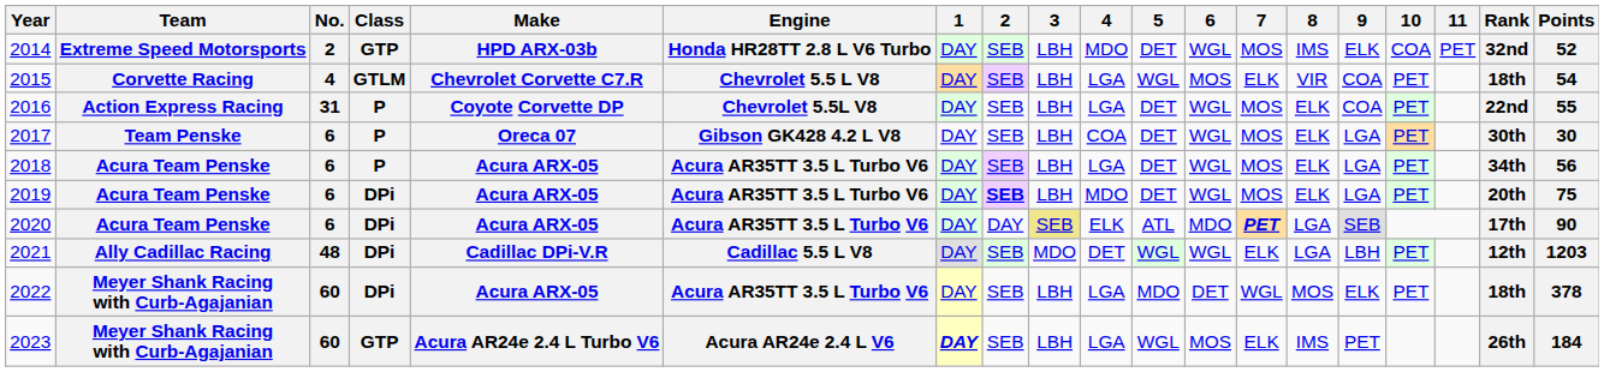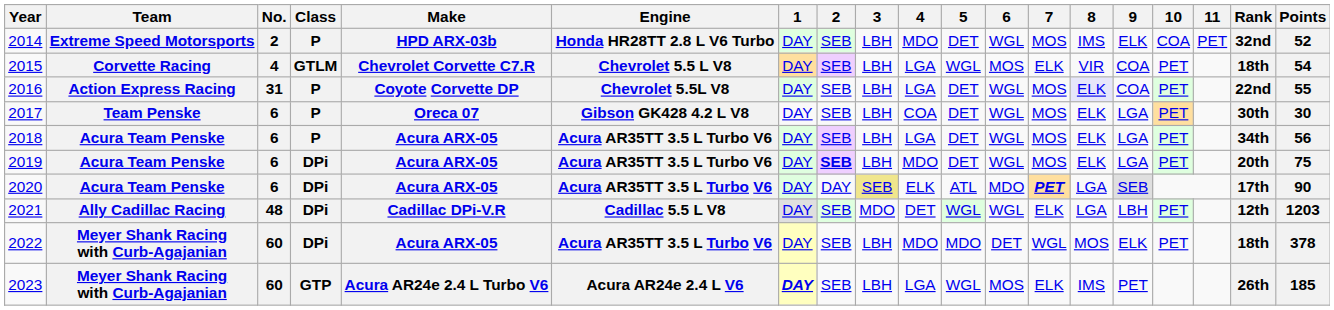 <table class="wikitable" style="text-align:center; font-size:85%;">
 <tr>
 <th>Year</th>
 <th>Team</th>
 <th>No.</th>
 <th>Class</th>
 <th>Make</th>
 <th>Engine</th>
 <th>1</th>
 <th>2</th>
 <th>3</th>
 <th>4</th>
 <th>5</th>
 <th>6</th>
 <th>7</th>
 <th>8</th>
 <th>9</th>
 <th>10</th>
 <th>11</th>
 <th>Rank</th>
 <th>Points</th>
 </tr>
 <tr>
 <td><a href='#'>2014</a></td>
 <th nowrap><a href='#'>Extreme Speed Motorsports</a></th>
 <th>2</th>
-<th>GTP</th>
+<th>P</th>
 <th nowrap><a href='#'>HPD ARX-03b</a></th>
 <th nowrap><a href='#'>Honda</a> HR28TT 2.8 L V6 Turbo</th>
 <td style="background:#DFFFDF;"><a href='#'>DAY</a><br></td>
 <td style="background:#DFFFDF;"><a href='#'>SEB</a><br></td>
 <td><a href='#'>LBH</a></td>
 <td><a href='#'>MDO</a></td>
 <td><a href='#'>DET</a></td>
 <td><a href='#'>WGL</a></td>
 <td><a href='#'>MOS</a></td>
 <td><a href='#'>IMS</a></td>
 <td><a href='#'>ELK</a></td>
 <td><a href='#'>COA</a></td>
 <td><a href='#'>PET</a></td>
 <th>32nd</th>
 <th>52</th>
 </tr>
 <tr>
 <td><a href='#'>2015</a></td>
 <th nowrap><a href='#'>Corvette Racing</a></th>
 <th>4</th>
 <th>GTLM</th>
 <th nowrap><a href='#'>Chevrolet Corvette C7.R</a></th>
 <th nowrap><a href='#'>Chevrolet</a> 5.5 L V8</th>
 <td style="background:#FFDF9F;"><a href='#'>DAY</a><br></td>
 <td style="background:#EFCFFF;"><a href='#'>SEB</a><br></td>
 <td><a href='#'>LBH</a></td>
 <td><a href='#'>LGA</a></td>
 <td><a href='#'>WGL</a></td>
 <td><a href='#'>MOS</a></td>
 <td><a href='#'>ELK</a></td>
 <td><a href='#'>VIR</a></td>
 <td><a href='#'>COA</a></td>
 <td><a href='#'>PET</a></td>
 <td></td>
 <th>18th</th>
 <th>54</th>
 </tr>
 <tr>
 <td><a href='#'>2016</a></td>
 <th nowrap><a href='#'>Action Express Racing</a></th>
 <th>31</th>
 <th>P</th>
 <th nowrap><a href='#'>Coyote</a> <a href='#'>Corvette DP</a></th>
 <th nowrap><a href='#'>Chevrolet</a> 5.5L V8</th>
 <td style="background:#DFFFDF;"><a href='#'>DAY</a><br></td>
 <td><a href='#'>SEB</a></td>
 <td><a href='#'>LBH</a></td>
 <td><a href='#'>LGA</a></td>
 <td><a href='#'>DET</a></td>
 <td><a href='#'>WGL</a></td>
 <td><a href='#'>MOS</a></td>
-<td><a href='#'>ELK</a></td>
+<td style="background: lavender;"><a href='#'>ELK</a></td>
 <td><a href='#'>COA</a></td>
 <td style="background:#DFFFDF;"><a href='#'>PET</a><br></td>
 <td></td>
 <th>22nd</th>
 <th>55</th>
 </tr>
 <tr>
 <td><a href='#'>2017</a></td>
 <th nowrap><a href='#'>Team Penske</a></th>
 <th>6</th>
 <th>P</th>
 <th nowrap><a href='#'>Oreca 07</a></th>
 <th nowrap><a href='#'>Gibson</a> GK428 4.2 L V8</th>
 <td><a href='#'>DAY</a></td>
 <td><a href='#'>SEB</a></td>
 <td><a href='#'>LBH</a></td>
 <td><a href='#'>COA</a></td>
 <td><a href='#'>DET</a></td>
 <td><a href='#'>WGL</a></td>
 <td><a href='#'>MOS</a></td>
 <td><a href='#'>ELK</a></td>
 <td><a href='#'>LGA</a></td>
 <td style="background:#ffdf9f;"><a href='#'>PET</a><br></td>
 <td></td>
 <th>30th</th>
 <th>30</th>
 </tr>
 <tr>
 <td><a href='#'>2018</a></td>
 <th nowrap><a href='#'>Acura Team Penske</a></th>
 <th>6</th>
 <th>P</th>
 <th nowrap><a href='#'>Acura ARX-05</a></th>
 <th nowrap><a href='#'>Acura</a> AR35TT 3.5 L Turbo V6</th>
 <td style="background:#DFFFDF;"><a href='#'>DAY</a><br></td>
 <td style="background:#EFCFFF;"><a href='#'>SEB</a><br></td>
 <td><a href='#'>LBH</a></td>
 <td><a href='#'>LGA</a></td>
 <td><a href='#'>DET</a></td>
 <td><a href='#'>WGL</a></td>
 <td><a href='#'>MOS</a></td>
 <td><a href='#'>ELK</a></td>
 <td><a href='#'>LGA</a></td>
 <td style="background:#DFFFDF;"><a href='#'>PET</a><br></td>
 <td></td>
 <th>34th</th>
 <th>56</th>
 </tr>
 <tr>
 <td><a href='#'>2019</a></td>
 <th nowrap><a href='#'>Acura Team Penske</a></th>
 <th>6</th>
 <th>DPi</th>
 <th nowrap><a href='#'>Acura ARX-05</a></th>
 <th nowrap><a href='#'>Acura</a> AR35TT 3.5 L Turbo V6</th>
 <td style="background:#DFFFDF;"><a href='#'>DAY</a><br></td>
 <td style="background:#EFCFFF;"><strong><a href='#'>SEB</a></strong><br></td>
 <td><a href='#'>LBH</a></td>
 <td><a href='#'>MDO</a></td>
 <td><a href='#'>DET</a></td>
 <td><a href='#'>WGL</a></td>
 <td><a href='#'>MOS</a></td>
 <td><a href='#'>ELK</a></td>
 <td><a href='#'>LGA</a></td>
 <td style="background:#DFFFDF;"><a href='#'>PET</a><br></td>
 <td></td>
 <th>20th</th>
 <th>75</th>
 </tr>
 <tr>
 <td><a href='#'>2020</a></td>
 <th nowrap><a href='#'>Acura Team Penske</a></th>
 <th>6</th>
 <th>DPi</th>
 <th nowrap><a href='#'>Acura ARX-05</a></th>
 <th nowrap><a href='#'>Acura</a> AR35TT 3.5 L <a href='#'>Turbo</a> <a href='#'>V6</a></th>
 <td style="background:#DFFFDF;"><a href='#'>DAY</a><br></td>
 <td><a href='#'>DAY</a></td>
 <td style="background: khaki;"><a href='#'>SEB</a></td>
 <td><a href='#'>ELK</a></td>
 <td><a href='#'>ATL</a></td>
 <td><a href='#'>MDO</a></td>
 <td style="background:#FFDF9F;"><strong><em><a href='#'>PET</a></em></strong><br></td>
 <td><a href='#'>LGA</a></td>
 <td style="background:#DFDFDF;"><a href='#'>SEB</a><br></td>
 <td colspan=2></td>
 <th>17th</th>
 <th>90</th>
 </tr>
 <tr>
 <td><a href='#'>2021</a></td>
 <th nowrap><a href='#'>Ally Cadillac Racing</a></th>
 <th>48</th>
 <th>DPi</th>
 <th nowrap><a href='#'>Cadillac DPi-V.R</a></th>
 <th nowrap><a href='#'>Cadillac</a> 5.5 L V8</th>
 <td style="background:#DFDFDF;"><a href='#'>DAY</a><br></td>
 <td style="background:#DFFFDF;"><a href='#'>SEB</a><br></td>
 <td><a href='#'>MDO</a></td>
 <td><a href='#'>DET</a></td>
 <td style="background:#DFFFDF;"><a href='#'>WGL</a><br></td>
 <td><a href='#'>WGL</a></td>
 <td><a href='#'>ELK</a></td>
 <td><a href='#'>LGA</a></td>
 <td><a href='#'>LBH</a></td>
 <td style="background:#DFFFDF;"><a href='#'>PET</a><br></td>
 <td></td>
 <th>12th</th>
 <th>1203</th>
 </tr>
 <tr>
 <td><a href='#'>2022</a></td>
 <th nowrap><a href='#'>Meyer Shank Racing</a><br>with <a href='#'>Curb-Agajanian</a></th>
 <th>60</th>
 <th>DPi</th>
 <th nowrap><a href='#'>Acura ARX-05</a></th>
 <th nowrap><a href='#'>Acura</a> AR35TT 3.5 L <a href='#'>Turbo</a> <a href='#'>V6</a></th>
 <td style="background:#FFFFBF;"><a href='#'>DAY</a><br></td>
 <td><a href='#'>SEB</a></td>
 <td><a href='#'>LBH</a></td>
-<td><a href='#'>LGA</a></td>
+<td><a href='#'>MDO</a></td>
 <td><a href='#'>MDO</a></td>
 <td><a href='#'>DET</a></td>
 <td><a href='#'>WGL</a></td>
 <td><a href='#'>MOS</a></td>
 <td><a href='#'>ELK</a></td>
 <td><a href='#'>PET</a></td>
 <td></td>
 <th>18th</th>
 <th>378</th>
 </tr>
 <tr>
 <td><a href='#'>2023</a></td>
 <th nowrap><a href='#'>Meyer Shank Racing</a><br>with <a href='#'>Curb-Agajanian</a></th>
 <th>60</th>
 <th>GTP</th>
 <th nowrap><a href='#'>Acura</a> AR24e 2.4 L Turbo <a href='#'>V6</a></th>
 <th nowrap>Acura AR24e 2.4 L <a href='#'>V6</a></th>
 <td style="background:#FFFFBF;"><strong><em><a href='#'>DAY</a></em></strong><br></td>
 <td><a href='#'>SEB</a></td>
 <td><a href='#'>LBH</a></td>
 <td><a href='#'>LGA</a></td>
 <td><a href='#'>WGL</a></td>
 <td><a href='#'>MOS</a></td>
 <td><a href='#'>ELK</a></td>
 <td><a href='#'>IMS</a></td>
 <td><a href='#'>PET</a></td>
 <td></td>
 <td></td>
 <th>26th</th>
-<th>184</th>
+<th>185</th>
 </tr>
 </table>
